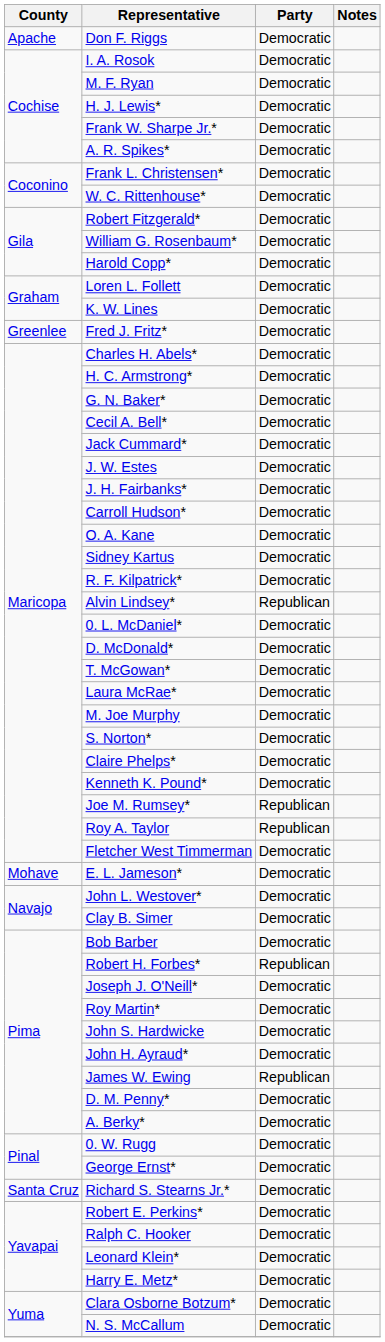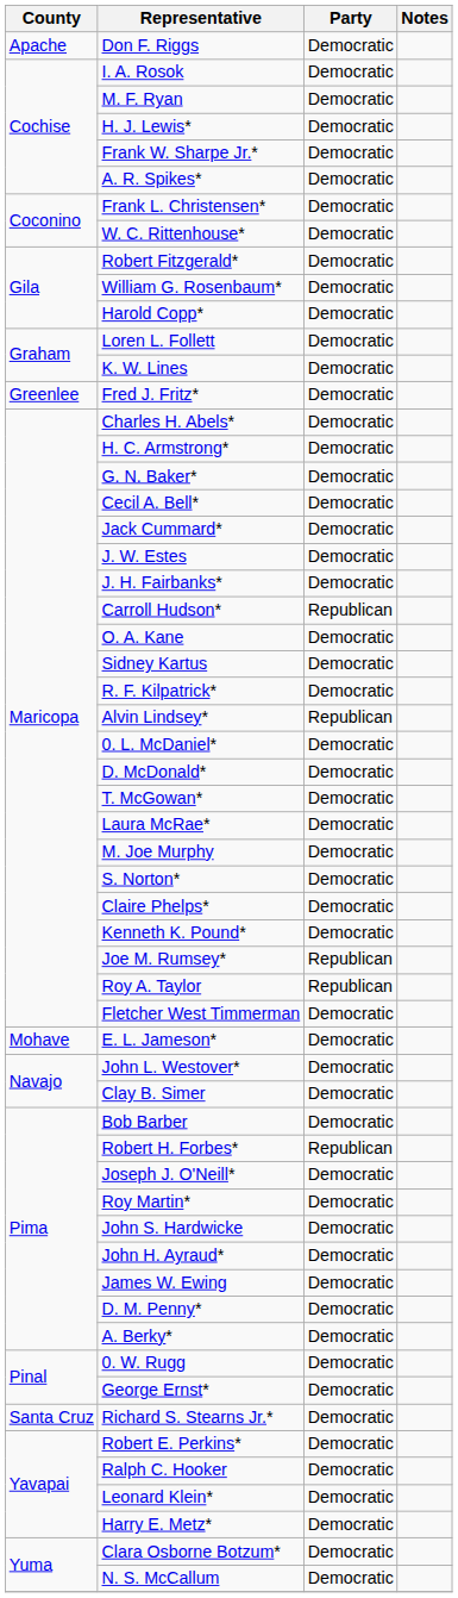 <table class=wikitable>
 <tr>
 <th>County</th>
 <th>Representative</th>
 <th>Party</th>
 <th>Notes</th>
 </tr>
 <tr>
 <td><a href='#'>Apache</a></td>
 <td><a href='#'>Don F. Riggs</a></td>
 <td>Democratic</td>
 <td></td>
 </tr>
 <tr>
 <td rowspan="5"><a href='#'>Cochise</a></td>
 <td><a href='#'>I. A. Rosok</a></td>
 <td>Democratic</td>
 <td></td>
 </tr>
 <tr>
 <td><a href='#'>M. F. Ryan</a></td>
 <td>Democratic</td>
 <td></td>
 </tr>
 <tr>
 <td><a href='#'>H. J. Lewis</a>*</td>
 <td>Democratic</td>
 <td></td>
 </tr>
 <tr>
 <td><a href='#'>Frank W. Sharpe Jr.</a>*</td>
 <td>Democratic</td>
 <td></td>
 </tr>
 <tr>
 <td><a href='#'>A. R. Spikes</a>*</td>
 <td>Democratic</td>
 <td></td>
 </tr>
 <tr>
 <td rowspan="2"><a href='#'>Coconino</a></td>
 <td><a href='#'>Frank L. Christensen</a>*</td>
 <td>Democratic</td>
 <td></td>
 </tr>
 <tr>
 <td><a href='#'>W. C. Rittenhouse</a>*</td>
 <td>Democratic</td>
 <td></td>
 </tr>
 <tr>
 <td rowspan="3"><a href='#'>Gila</a></td>
 <td><a href='#'>Robert Fitzgerald</a>*</td>
 <td>Democratic</td>
 <td></td>
 </tr>
 <tr>
 <td><a href='#'>William G. Rosenbaum</a>*</td>
 <td>Democratic</td>
 <td></td>
 </tr>
 <tr>
 <td><a href='#'>Harold Copp</a>*</td>
 <td>Democratic</td>
 <td></td>
 </tr>
 <tr>
 <td rowspan="2"><a href='#'>Graham</a></td>
 <td><a href='#'>Loren L. Follett</a></td>
 <td>Democratic</td>
 <td></td>
 </tr>
 <tr>
 <td><a href='#'>K. W. Lines</a></td>
 <td>Democratic</td>
 <td></td>
 </tr>
 <tr>
 <td><a href='#'>Greenlee</a></td>
 <td><a href='#'>Fred J. Fritz</a>*</td>
 <td>Democratic</td>
 <td></td>
 </tr>
 <tr>
 <td rowspan="23"><a href='#'>Maricopa</a></td>
 <td><a href='#'>Charles H. Abels</a>*</td>
 <td>Democratic</td>
 <td></td>
 </tr>
 <tr>
 <td><a href='#'>H. C. Armstrong</a>*</td>
 <td>Democratic</td>
 <td></td>
 </tr>
 <tr>
 <td><a href='#'>G. N. Baker</a>*</td>
 <td>Democratic</td>
 <td></td>
 </tr>
 <tr>
 <td><a href='#'>Cecil A. Bell</a>*</td>
 <td>Democratic</td>
 <td></td>
 </tr>
 <tr>
 <td><a href='#'>Jack Cummard</a>*</td>
 <td>Democratic</td>
 <td></td>
 </tr>
 <tr>
 <td><a href='#'>J. W. Estes</a></td>
 <td>Democratic</td>
 <td></td>
 </tr>
 <tr>
 <td><a href='#'>J. H. Fairbanks</a>*</td>
 <td>Democratic</td>
 <td></td>
 </tr>
 <tr>
 <td><a href='#'>Carroll Hudson</a>*</td>
-<td>Democratic</td>
+<td>Republican</td>
 <td></td>
 </tr>
 <tr>
 <td><a href='#'>O. A. Kane</a></td>
 <td>Democratic</td>
 <td></td>
 </tr>
 <tr>
 <td><a href='#'>Sidney Kartus</a></td>
 <td>Democratic</td>
 <td></td>
 </tr>
 <tr>
 <td><a href='#'>R. F. Kilpatrick</a>*</td>
 <td>Democratic</td>
 <td></td>
 </tr>
 <tr>
 <td><a href='#'>Alvin Lindsey</a>*</td>
 <td>Republican</td>
 <td></td>
 </tr>
 <tr>
 <td><a href='#'>0. L. McDaniel</a>*</td>
 <td>Democratic</td>
 <td></td>
 </tr>
 <tr>
 <td><a href='#'>D. McDonald</a>*</td>
 <td>Democratic</td>
 <td></td>
 </tr>
 <tr>
 <td><a href='#'>T. McGowan</a>*</td>
 <td>Democratic</td>
 <td></td>
 </tr>
 <tr>
 <td><a href='#'>Laura McRae</a>*</td>
 <td>Democratic</td>
 <td></td>
 </tr>
 <tr>
 <td><a href='#'>M. Joe Murphy</a></td>
 <td>Democratic</td>
 <td></td>
 </tr>
 <tr>
 <td><a href='#'>S. Norton</a>*</td>
 <td>Democratic</td>
 <td></td>
 </tr>
 <tr>
 <td><a href='#'>Claire Phelps</a>*</td>
 <td>Democratic</td>
 <td></td>
 </tr>
 <tr>
 <td><a href='#'>Kenneth K. Pound</a>*</td>
 <td>Democratic</td>
 <td></td>
 </tr>
 <tr>
 <td><a href='#'>Joe M. Rumsey</a>*</td>
 <td>Republican</td>
 <td></td>
 </tr>
 <tr>
 <td><a href='#'>Roy A. Taylor</a></td>
 <td>Republican</td>
 <td></td>
 </tr>
 <tr>
 <td><a href='#'>Fletcher West Timmerman</a></td>
 <td>Democratic</td>
 <td></td>
 </tr>
 <tr>
 <td><a href='#'>Mohave</a></td>
 <td><a href='#'>E. L. Jameson</a>*</td>
 <td>Democratic</td>
 <td></td>
 </tr>
 <tr>
 <td rowspan="2"><a href='#'>Navajo</a></td>
 <td><a href='#'>John L. Westover</a>*</td>
 <td>Democratic</td>
 <td></td>
 </tr>
 <tr>
 <td><a href='#'>Clay B. Simer</a></td>
 <td>Democratic</td>
 <td></td>
 </tr>
 <tr>
 <td rowspan="9"><a href='#'>Pima</a></td>
 <td><a href='#'>Bob Barber</a></td>
 <td>Democratic</td>
 <td></td>
 </tr>
 <tr>
 <td><a href='#'>Robert H. Forbes</a>*</td>
 <td>Republican</td>
 <td></td>
 </tr>
 <tr>
 <td><a href='#'>Joseph J. O'Neill</a>*</td>
 <td>Democratic</td>
 <td></td>
 </tr>
 <tr>
 <td><a href='#'>Roy Martin</a>*</td>
 <td>Democratic</td>
 <td></td>
 </tr>
 <tr>
 <td><a href='#'>John S. Hardwicke</a></td>
 <td>Democratic</td>
 <td></td>
 </tr>
 <tr>
 <td><a href='#'>John H. Ayraud</a>*</td>
 <td>Democratic</td>
 <td></td>
 </tr>
 <tr>
 <td><a href='#'>James W. Ewing</a></td>
-<td>Republican</td>
+<td>Democratic</td>
 <td></td>
 </tr>
 <tr>
 <td><a href='#'>D. M. Penny</a>*</td>
 <td>Democratic</td>
 <td></td>
 </tr>
 <tr>
 <td><a href='#'>A. Berky</a>*</td>
 <td>Democratic</td>
 <td></td>
 </tr>
 <tr>
 <td rowspan="2"><a href='#'>Pinal</a></td>
 <td><a href='#'>0. W. Rugg</a></td>
 <td>Democratic</td>
 <td></td>
 </tr>
 <tr>
 <td><a href='#'>George Ernst</a>*</td>
 <td>Democratic</td>
 <td></td>
 </tr>
 <tr>
 <td><a href='#'>Santa Cruz</a></td>
 <td><a href='#'>Richard S. Stearns Jr.</a>*</td>
 <td>Democratic</td>
 <td></td>
 </tr>
 <tr>
 <td rowspan="4"><a href='#'>Yavapai</a></td>
 <td><a href='#'>Robert E. Perkins</a>*</td>
 <td>Democratic</td>
 <td></td>
 </tr>
 <tr>
 <td><a href='#'>Ralph C. Hooker</a></td>
 <td>Democratic</td>
 <td></td>
 </tr>
 <tr>
 <td><a href='#'>Leonard Klein</a>*</td>
 <td>Democratic</td>
 <td></td>
 </tr>
 <tr>
 <td><a href='#'>Harry E. Metz</a>*</td>
 <td>Democratic</td>
 <td></td>
 </tr>
 <tr>
 <td rowspan="2"><a href='#'>Yuma</a></td>
 <td><a href='#'>Clara Osborne Botzum</a>*</td>
 <td>Democratic</td>
 <td></td>
 </tr>
 <tr>
 <td><a href='#'>N. S. McCallum</a></td>
 <td>Democratic</td>
 <td></td>
 </tr>
 <tr>
 </tr>
 </table>
